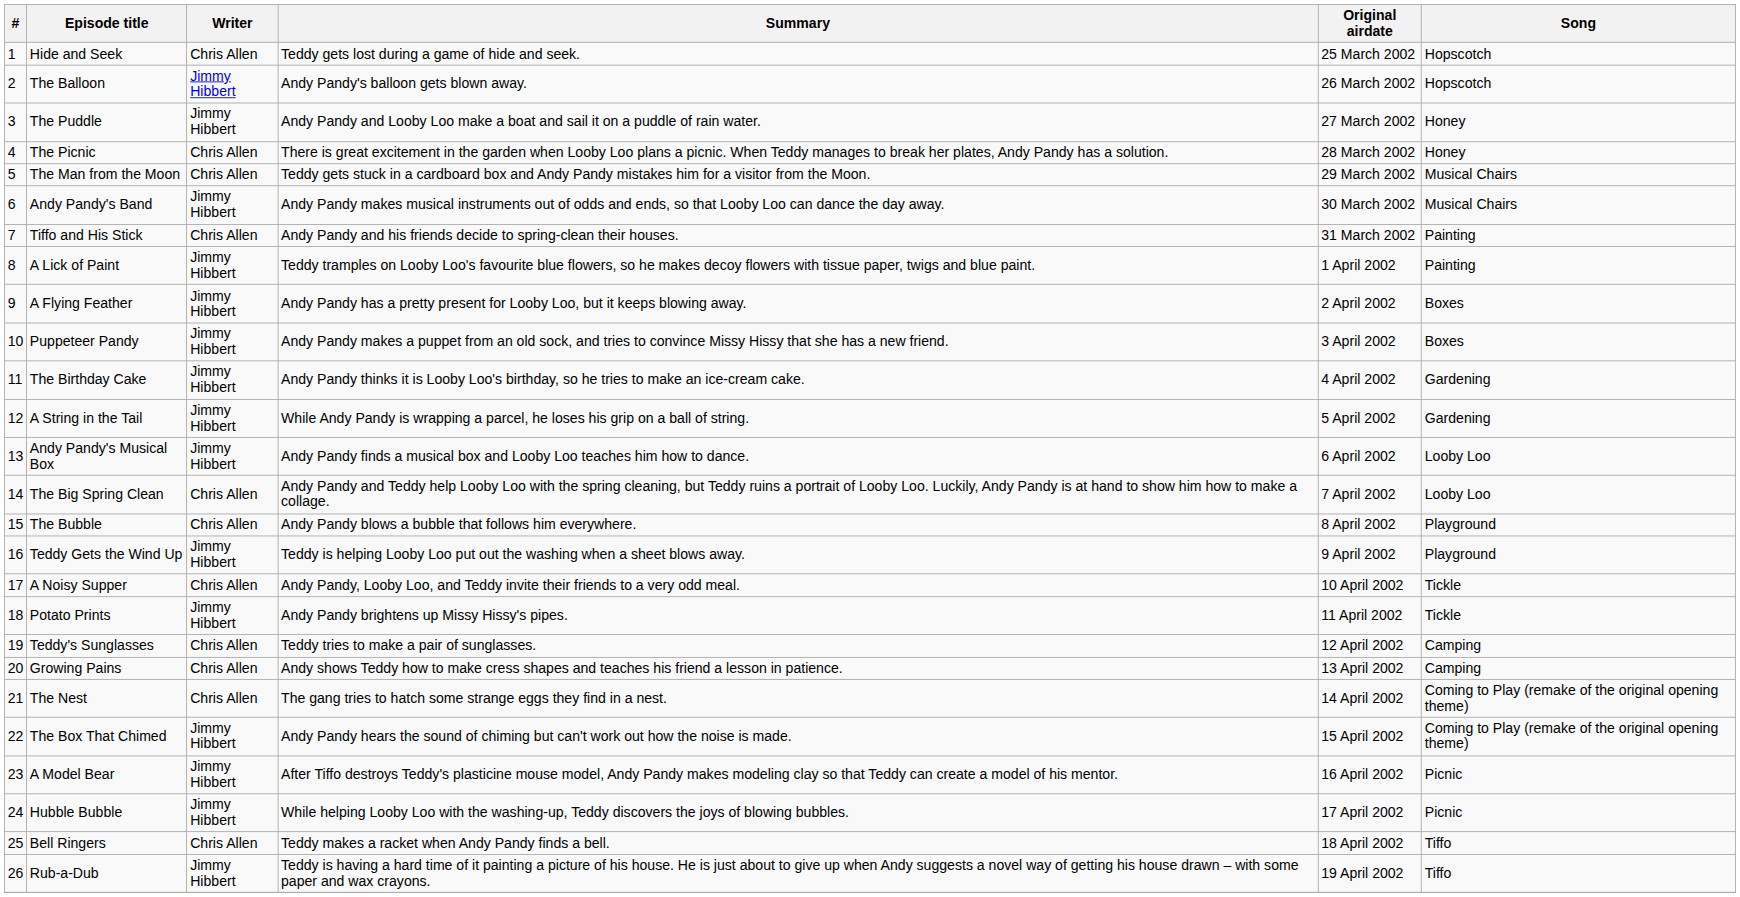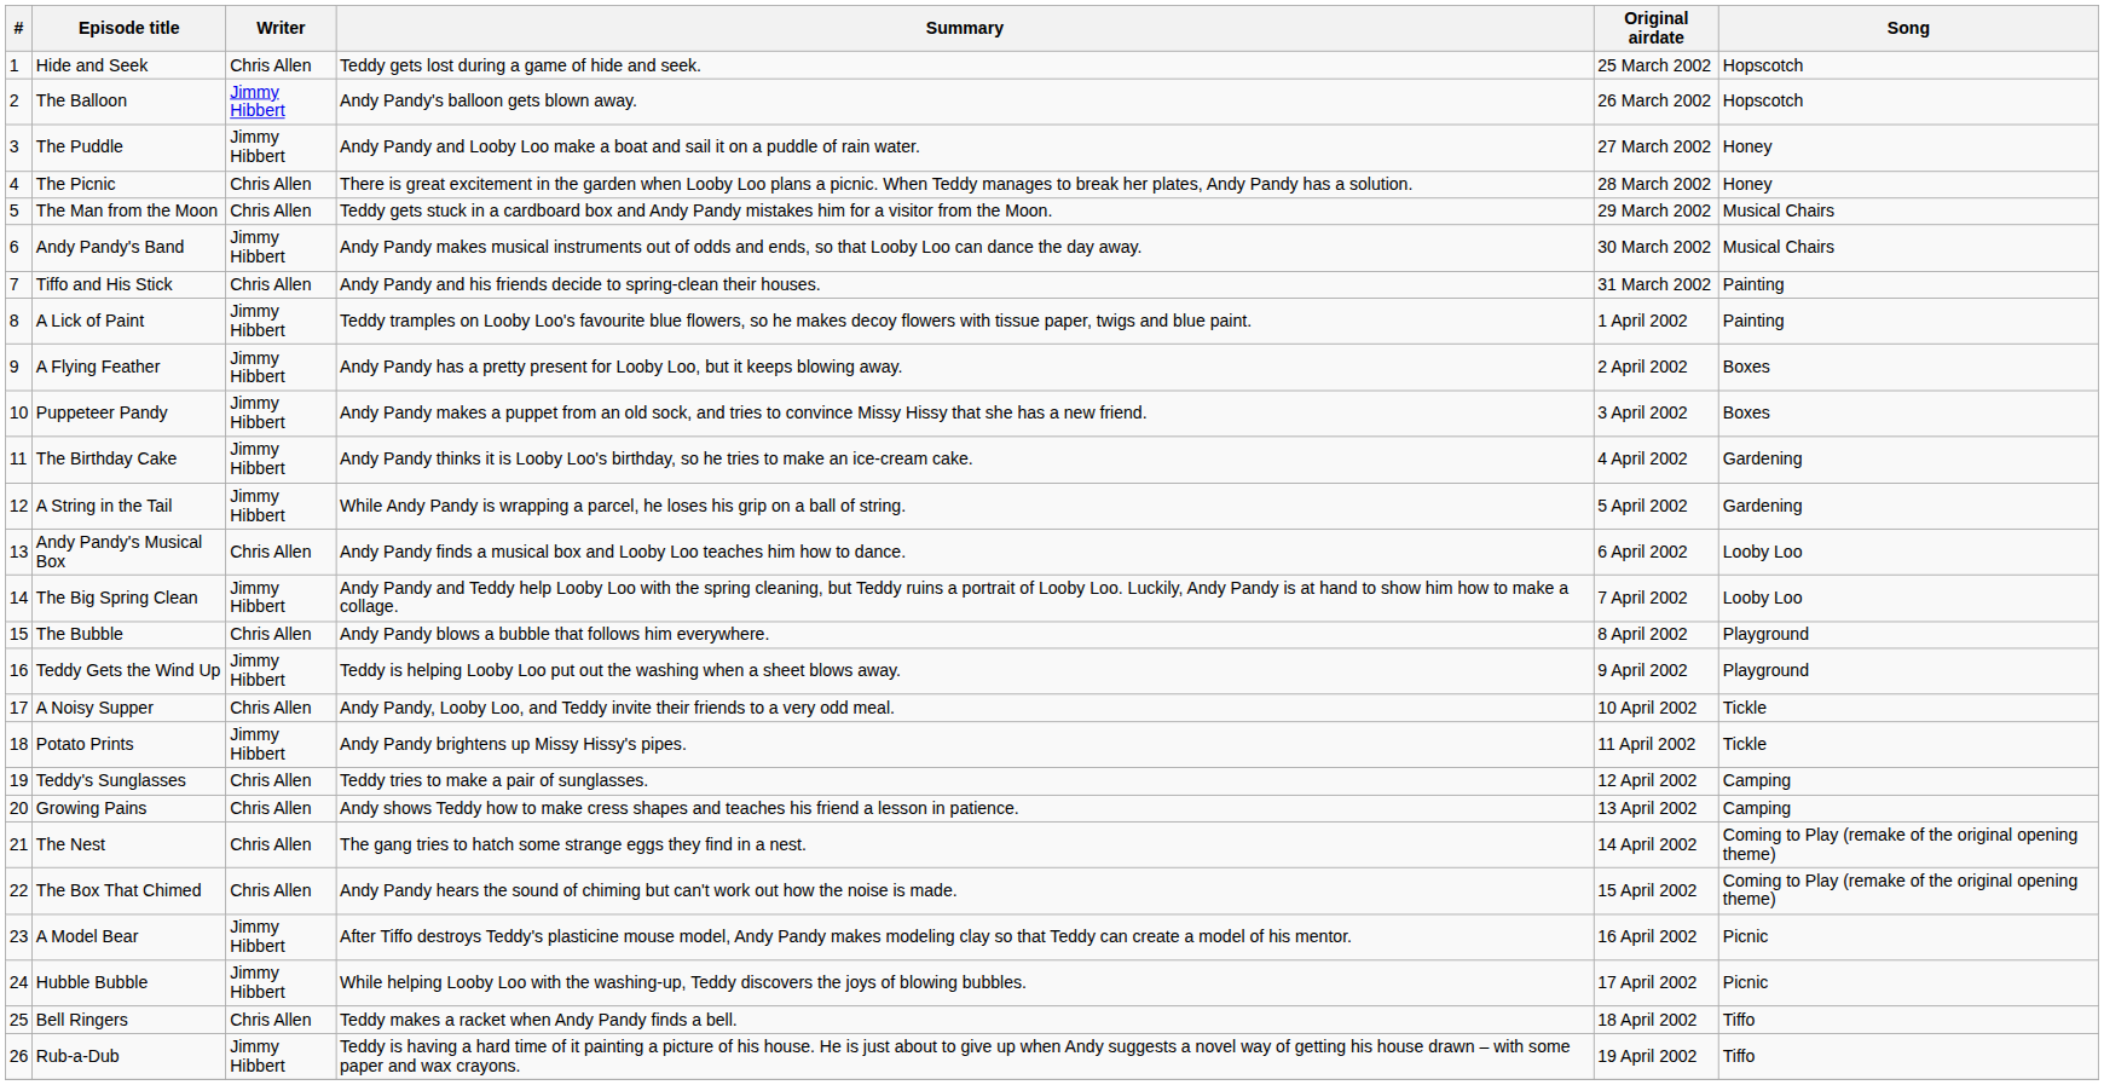 <table class ="wikitable">
 <tr>
 <th>#</th>
 <th>Episode title</th>
 <th>Writer</th>
 <th>Summary</th>
 <th>Original airdate</th>
 <th>Song</th>
 </tr>
 <tr>
 <td>1</td>
 <td>Hide and Seek</td>
 <td>Chris Allen</td>
 <td>Teddy gets lost during a game of hide and seek.</td>
 <td>25 March 2002</td>
 <td>Hopscotch</td>
 </tr>
 <tr>
 <td>2</td>
 <td>The Balloon</td>
 <td><a href='#'>Jimmy Hibbert</a></td>
 <td>Andy Pandy's balloon gets blown away.</td>
 <td>26 March 2002</td>
 <td>Hopscotch</td>
 </tr>
 <tr>
 <td>3</td>
 <td>The Puddle</td>
 <td>Jimmy Hibbert</td>
 <td>Andy Pandy and Looby Loo make a boat and sail it on a puddle of rain water.</td>
 <td>27 March 2002</td>
 <td>Honey</td>
 </tr>
 <tr>
 <td>4</td>
 <td>The Picnic</td>
 <td>Chris Allen</td>
 <td>There is great excitement in the garden when Looby Loo plans a picnic. When Teddy manages to break her plates, Andy Pandy has a solution.</td>
 <td>28 March 2002</td>
 <td>Honey</td>
 </tr>
 <tr>
 <td>5</td>
 <td>The Man from the Moon</td>
 <td>Chris Allen</td>
 <td>Teddy gets stuck in a cardboard box and Andy Pandy mistakes him for a visitor from the Moon.</td>
 <td>29 March 2002</td>
 <td>Musical Chairs</td>
 </tr>
 <tr>
 <td>6</td>
 <td>Andy Pandy's Band</td>
 <td>Jimmy Hibbert</td>
 <td>Andy Pandy makes musical instruments out of odds and ends, so that Looby Loo can dance the day away.</td>
 <td>30 March 2002</td>
 <td>Musical Chairs</td>
 </tr>
 <tr>
 <td>7</td>
 <td>Tiffo and His Stick</td>
 <td>Chris Allen</td>
 <td>Andy Pandy and his friends decide to spring-clean their houses.</td>
 <td>31 March 2002</td>
 <td>Painting</td>
 </tr>
 <tr>
 <td>8</td>
 <td>A Lick of Paint</td>
 <td>Jimmy Hibbert</td>
 <td>Teddy tramples on Looby Loo's favourite blue flowers, so he makes decoy flowers with tissue paper, twigs and blue paint.</td>
 <td>1 April 2002</td>
 <td>Painting</td>
 </tr>
 <tr>
 <td>9</td>
 <td>A Flying Feather</td>
 <td>Jimmy Hibbert</td>
 <td>Andy Pandy has a pretty present for Looby Loo, but it keeps blowing away.</td>
 <td>2 April 2002</td>
 <td>Boxes</td>
 </tr>
 <tr>
 <td>10</td>
 <td>Puppeteer Pandy</td>
 <td>Jimmy Hibbert</td>
 <td>Andy Pandy makes a puppet from an old sock, and tries to convince Missy Hissy that she has a new friend.</td>
 <td>3 April 2002</td>
 <td>Boxes</td>
 </tr>
 <tr>
 <td>11</td>
 <td>The Birthday Cake</td>
 <td>Jimmy Hibbert</td>
 <td>Andy Pandy thinks it is Looby Loo's birthday, so he tries to make an ice-cream cake.</td>
 <td>4 April 2002</td>
 <td>Gardening</td>
 </tr>
 <tr>
 <td>12</td>
 <td>A String in the Tail</td>
 <td>Jimmy Hibbert</td>
 <td>While Andy Pandy is wrapping a parcel, he loses his grip on a ball of string.</td>
 <td>5 April 2002</td>
 <td>Gardening</td>
 </tr>
 <tr>
 <td>13</td>
 <td>Andy Pandy's Musical Box</td>
-<td>Jimmy Hibbert</td>
+<td>Chris Allen</td>
 <td>Andy Pandy finds a musical box and Looby Loo teaches him how to dance.</td>
 <td>6 April 2002</td>
 <td>Looby Loo</td>
 </tr>
 <tr>
 <td>14</td>
 <td>The Big Spring Clean</td>
-<td>Chris Allen</td>
+<td>Jimmy Hibbert</td>
 <td>Andy Pandy and Teddy help Looby Loo with the spring cleaning, but Teddy ruins a portrait of Looby Loo. Luckily, Andy Pandy is at hand to show him how to make a collage.</td>
 <td>7 April 2002</td>
 <td>Looby Loo</td>
 </tr>
 <tr>
 <td>15</td>
 <td>The Bubble</td>
 <td>Chris Allen</td>
 <td>Andy Pandy blows a bubble that follows him everywhere.</td>
 <td>8 April 2002</td>
 <td>Playground</td>
 </tr>
 <tr>
 <td>16</td>
 <td>Teddy Gets the Wind Up</td>
 <td>Jimmy Hibbert</td>
 <td>Teddy is helping Looby Loo put out the washing when a sheet blows away.</td>
 <td>9 April 2002</td>
 <td>Playground</td>
 </tr>
 <tr>
 <td>17</td>
 <td>A Noisy Supper</td>
 <td>Chris Allen</td>
 <td>Andy Pandy, Looby Loo, and Teddy invite their friends to a very odd meal.</td>
 <td>10 April 2002</td>
 <td>Tickle</td>
 </tr>
 <tr>
 <td>18</td>
 <td>Potato Prints</td>
 <td>Jimmy Hibbert</td>
 <td>Andy Pandy brightens up Missy Hissy's pipes.</td>
 <td>11 April 2002</td>
 <td>Tickle</td>
 </tr>
 <tr>
 <td>19</td>
 <td>Teddy's Sunglasses</td>
 <td>Chris Allen</td>
 <td>Teddy tries to make a pair of sunglasses.</td>
 <td>12 April 2002</td>
 <td>Camping</td>
 </tr>
 <tr>
 <td>20</td>
 <td>Growing Pains</td>
 <td>Chris Allen</td>
 <td>Andy shows Teddy how to make cress shapes and teaches his friend a lesson in patience.</td>
 <td>13 April 2002</td>
 <td>Camping</td>
 </tr>
 <tr>
 <td>21</td>
 <td>The Nest</td>
 <td>Chris Allen</td>
 <td>The gang tries to hatch some strange eggs they find in a nest.</td>
 <td>14 April 2002</td>
 <td>Coming to Play (remake of the original opening theme)</td>
 </tr>
 <tr>
 <td>22</td>
 <td>The Box That Chimed</td>
-<td>Jimmy Hibbert</td>
+<td>Chris Allen</td>
 <td>Andy Pandy hears the sound of chiming but can't work out how the noise is made.</td>
 <td>15 April 2002</td>
 <td>Coming to Play (remake of the original opening theme)</td>
 </tr>
 <tr>
 <td>23</td>
 <td>A Model Bear</td>
 <td>Jimmy Hibbert</td>
 <td>After Tiffo destroys Teddy's plasticine mouse model, Andy Pandy makes modeling clay so that Teddy can create a model of his mentor.</td>
 <td>16 April 2002</td>
 <td>Picnic</td>
 </tr>
 <tr>
 <td>24</td>
 <td>Hubble Bubble</td>
 <td>Jimmy Hibbert</td>
 <td>While helping Looby Loo with the washing-up, Teddy discovers the joys of blowing bubbles.</td>
 <td>17 April 2002</td>
 <td>Picnic</td>
 </tr>
 <tr>
 <td>25</td>
 <td>Bell Ringers</td>
 <td>Chris Allen</td>
 <td>Teddy makes a racket when Andy Pandy finds a bell.</td>
 <td>18 April 2002</td>
 <td>Tiffo</td>
 </tr>
 <tr>
 <td>26</td>
 <td>Rub-a-Dub</td>
 <td>Jimmy Hibbert</td>
 <td>Teddy is having a hard time of it painting a picture of his house. He is just about to give up when Andy suggests a novel way of getting his house drawn – with some paper and wax crayons.</td>
 <td>19 April 2002</td>
 <td>Tiffo</td>
 </tr>
 <tr>
 </tr>
 </table>
